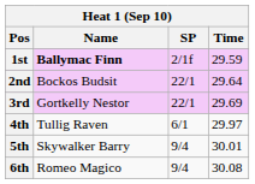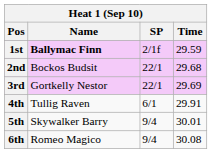 <table class="wikitable">
 <tr>
 <th colspan="6">Heat 1 (Sep 10)</th>
 </tr>
 <tr>
 <th width=20>Pos</th>
 <th width=150>Name</th>
 <th width=40>SP</th>
 <th width=40>Time</th>
 </tr>
 <tr style="background: #f4caf9;">
 <th>1st</th>
 <td><strong>Ballymac Finn</strong></td>
 <td>2/1f</td>
 <td>29.59</td>
 </tr>
 <tr style="background: #f4caf9;">
 <th>2nd</th>
 <td>Bockos Budsit</td>
 <td>22/1</td>
-<td>29.64</td>
+<td>29.68</td>
 </tr>
 <tr style="background: #f4caf9;">
 <th>3rd</th>
 <td>Gortkelly Nestor</td>
 <td>22/1</td>
 <td>29.69</td>
 </tr>
 <tr>
 <th>4th</th>
 <td>Tullig Raven</td>
 <td>6/1</td>
-<td>29.97</td>
+<td>29.91</td>
 </tr>
 <tr>
 <th>5th</th>
 <td>Skywalker Barry</td>
 <td>9/4</td>
 <td>30.01</td>
 </tr>
 <tr>
 <th>6th</th>
 <td>Romeo Magico</td>
 <td>9/4</td>
 <td>30.08</td>
 </tr>
 </table>
